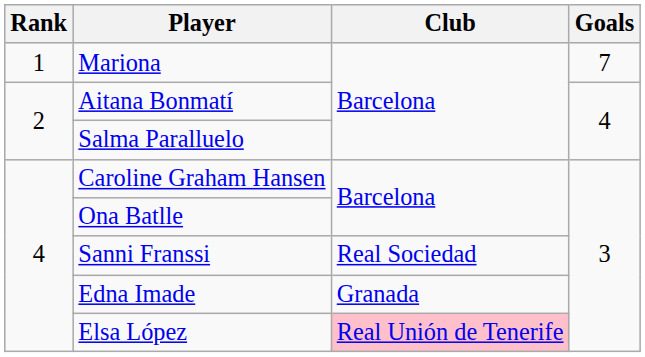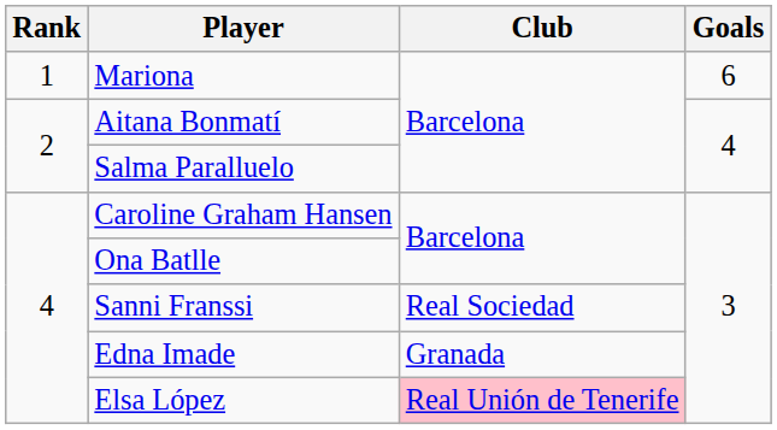 <table class="wikitable sortable" style="text-align:center">
 <tr>
 <th>Rank</th>
 <th>Player</th>
 <th>Club</th>
 <th>Goals</th>
 </tr>
 <tr>
 <td>1</td>
 <td align="left"> <a href='#'>Mariona</a></td>
 <td align="left"; rowspan=3><a href='#'>Barcelona</a></td>
-<td>7</td>
+<td>6</td>
 </tr>
 <tr>
 <td rowspan=2>2</td>
 <td align="left"> <a href='#'>Aitana Bonmatí</a></td>
 <td rowspan=2>4</td>
 </tr>
 <tr>
 <td align="left"> <a href='#'>Salma Paralluelo</a></td>
 </tr>
 <tr>
 <td rowspan=5>4</td>
 <td align="left"> <a href='#'>Caroline Graham Hansen</a></td>
 <td align="left"; rowspan=2><a href='#'>Barcelona</a></td>
 <td rowspan=5>3</td>
 </tr>
 <tr>
 <td align="left"> <a href='#'>Ona Batlle</a></td>
 </tr>
 <tr>
 <td align="left"> <a href='#'>Sanni Franssi</a></td>
 <td align="left"><a href='#'>Real Sociedad</a></td>
 </tr>
 <tr>
 <td align="left"> <a href='#'>Edna Imade</a></td>
 <td align="left"><a href='#'>Granada</a></td>
 </tr>
 <tr>
 <td align="left"> <a href='#'>Elsa López</a></td>
 <td align="left" style="background: pink;"><a href='#'>Real Unión de Tenerife</a></td>
 </tr>
 </table>
